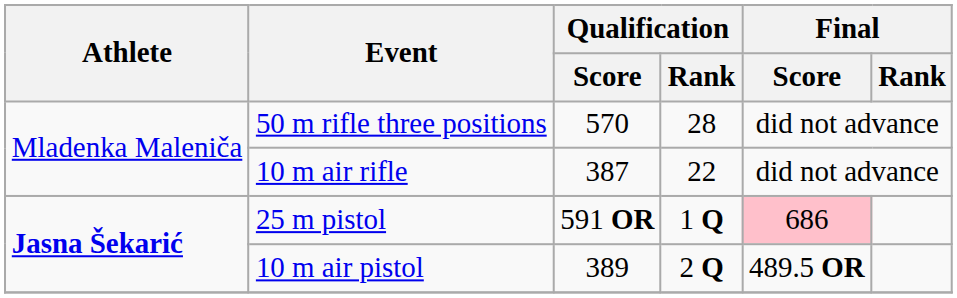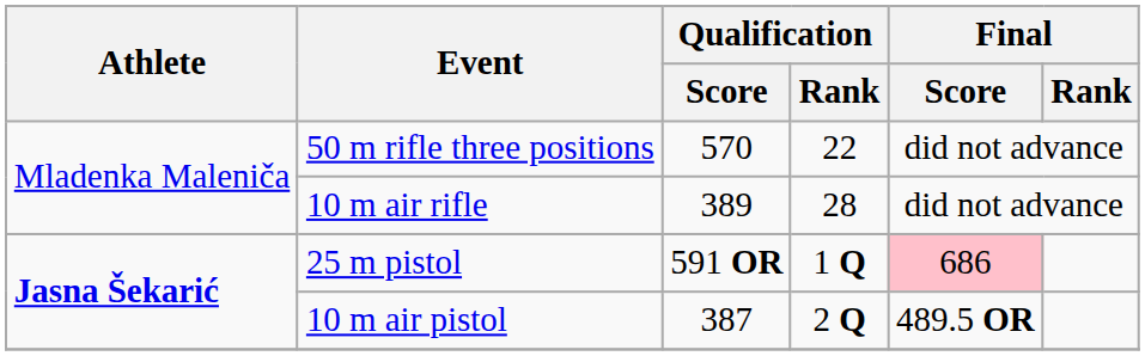 <table class="wikitable" style="font-size:90%">
 <tr>
 <th rowspan="2">Athlete</th>
 <th rowspan="2">Event</th>
 <th colspan="2">Qualification</th>
 <th colspan="2">Final</th>
 </tr>
 <tr>
 <th>Score</th>
 <th>Rank</th>
 <th>Score</th>
 <th>Rank</th>
 </tr>
 <tr>
 <td rowspan=2><a href='#'>Mladenka Maleniča</a></td>
 <td><a href='#'>50 m rifle three positions</a></td>
 <td align="center">570</td>
-<td align="center">28</td>
+<td align="center">22</td>
 <td colspan="2"  align="center">did not advance</td>
 </tr>
 <tr>
 <td><a href='#'>10 m air rifle</a></td>
-<td align="center">387</td>
-<td align="center">22</td>
+<td align="center">389</td>
+<td align="center">28</td>
 <td colspan="2"  align="center">did not advance</td>
 </tr>
 <tr>
 <td rowspan=2><strong><a href='#'>Jasna Šekarić</a></strong></td>
 <td><a href='#'>25 m pistol</a></td>
 <td align="center">591 <strong>OR</strong></td>
 <td align="center">1 <strong>Q</strong></td>
 <td align="center" style="background: pink;">686</td>
 <td align="center"></td>
 </tr>
 <tr>
 <td><a href='#'>10 m air pistol</a></td>
-<td align="center">389</td>
+<td align="center">387</td>
 <td align="center">2 <strong>Q</strong></td>
 <td align="center">489.5 <strong>OR</strong></td>
 <td align="center"></td>
 </tr>
 <tr>
 </tr>
 </table>
